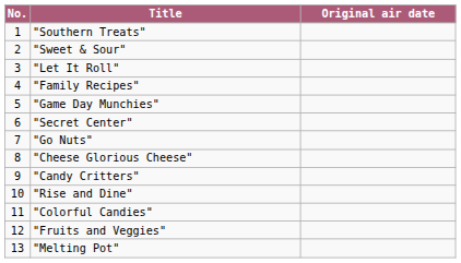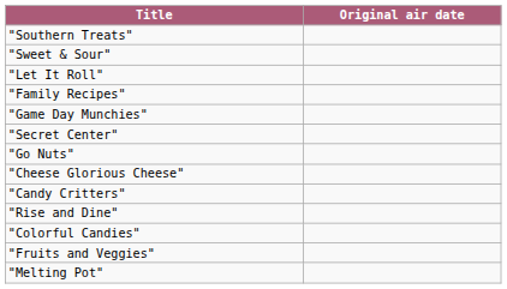 <table class="wikitable plainrowheaders" style="width:60%;">
 <tr>
-<th style="background-color: #ab5b78; color: #FFFFFF;" width=5%>No.</th>
 <th style="background-color: #ab5b78; color: #FFFFFF;" width=60%>Title</th>
 <th style="background-color: #ab5b78; color: #FFFFFF;">Original air date</th>
 </tr>
 <tr>
-<td align=center>1</td>
 <td>"Southern Treats"</td>
 <td align=center></td>
 </tr>
 <tr>
-<td align=center>2</td>
 <td>"Sweet & Sour"</td>
 <td align=center></td>
 </tr>
 <tr>
-<td align=center>3</td>
 <td>"Let It Roll"</td>
 <td align=center></td>
 </tr>
 <tr>
-<td align=center>4</td>
 <td>"Family Recipes"</td>
 <td align=center></td>
 </tr>
 <tr>
-<td align=center>5</td>
 <td>"Game Day Munchies"</td>
 <td align=center></td>
 </tr>
 <tr>
-<td align=center>6</td>
 <td>"Secret Center"</td>
 <td align=center></td>
 </tr>
 <tr>
-<td align=center>7</td>
 <td>"Go Nuts"</td>
 <td align=center></td>
 </tr>
 <tr>
-<td align=center>8</td>
 <td>"Cheese Glorious Cheese"</td>
 <td align=center></td>
 </tr>
 <tr>
-<td align=center>9</td>
 <td>"Candy Critters"</td>
 <td align=center></td>
 </tr>
 <tr>
-<td align=center>10</td>
 <td>"Rise and Dine"</td>
 <td align=center></td>
 </tr>
 <tr>
-<td align=center>11</td>
 <td>"Colorful Candies"</td>
 <td align=center></td>
 </tr>
 <tr>
-<td align=center>12</td>
 <td>"Fruits and Veggies"</td>
 <td align=center></td>
 </tr>
 <tr>
-<td align=center>13</td>
 <td>"Melting Pot"</td>
 <td align=center></td>
 </tr>
 </table>
